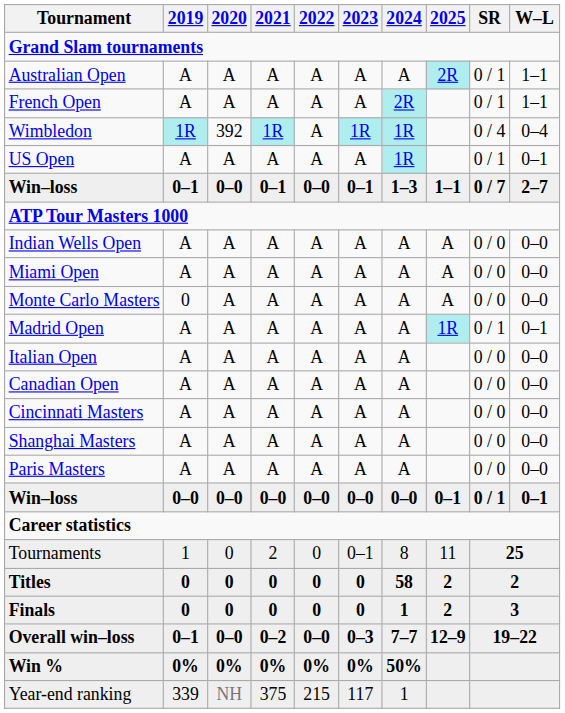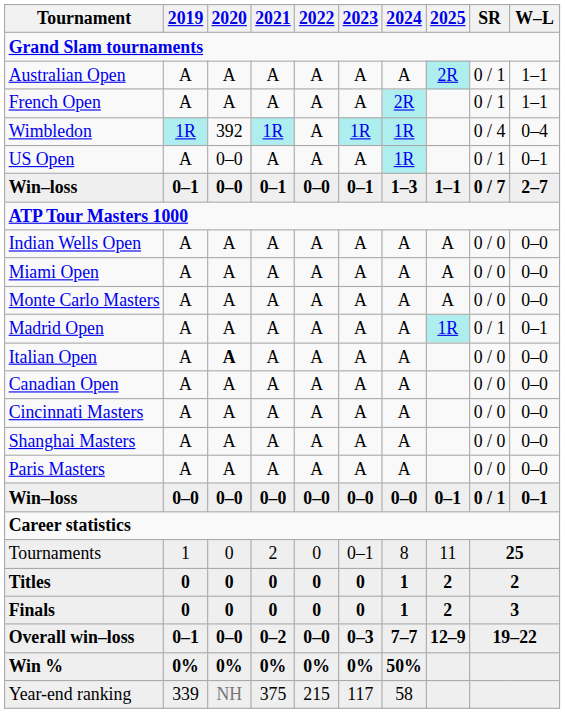 <table class=wikitable style=text-align:center>
 <tr>
 <th>Tournament</th>
 <th><a href='#'>2019</a></th>
 <th><a href='#'>2020</a></th>
 <th><a href='#'>2021</a></th>
 <th><a href='#'>2022</a></th>
 <th><a href='#'>2023</a></th>
 <th><a href='#'>2024</a></th>
 <th><a href='#'>2025</a></th>
 <th>SR</th>
 <th width=38>W–L</th>
 </tr>
 <tr>
 <td colspan=10 align=left><strong><a href='#'>Grand Slam tournaments</a></strong></td>
 </tr>
 <tr>
 <td align=left><a href='#'>Australian Open</a></td>
 <td>A</td>
 <td>A</td>
 <td>A</td>
 <td>A</td>
 <td>A</td>
 <td>A</td>
 <td bgcolor=afeeee><a href='#'>2R</a></td>
 <td>0 / 1</td>
 <td>1–1</td>
 </tr>
 <tr>
 <td align=left><a href='#'>French Open</a></td>
 <td>A</td>
 <td>A</td>
 <td>A</td>
 <td>A</td>
 <td>A</td>
 <td bgcolor=afeeee><a href='#'>2R</a></td>
 <td></td>
 <td>0 / 1</td>
 <td>1–1</td>
 </tr>
 <tr>
 <td align=left><a href='#'>Wimbledon</a></td>
 <td bgcolor=afeeee><a href='#'>1R</a></td>
 <td>392</td>
 <td bgcolor=afeeee><a href='#'>1R</a></td>
 <td>A</td>
 <td bgcolor=afeeee><a href='#'>1R</a></td>
 <td bgcolor=afeeee><a href='#'>1R</a></td>
 <td></td>
 <td>0 / 4</td>
 <td>0–4</td>
 </tr>
 <tr>
 <td align=left><a href='#'>US Open</a></td>
 <td>A</td>
-<td>A</td>
+<td>0–0</td>
 <td>A</td>
 <td>A</td>
 <td>A</td>
 <td bgcolor=afeeee><a href='#'>1R</a></td>
 <td></td>
 <td>0 / 1</td>
 <td>0–1</td>
 </tr>
 <tr style="font-weight:bold; background:#efefef">
 <td style=text-align:left>Win–loss</td>
 <td>0–1</td>
 <td>0–0</td>
 <td>0–1</td>
 <td>0–0</td>
 <td>0–1</td>
 <td>1–3</td>
 <td>1–1</td>
 <td>0 / 7</td>
 <td>2–7</td>
 </tr>
 <tr>
 <td colspan=10 align=left><strong><a href='#'>ATP Tour Masters 1000</a></strong></td>
 </tr>
 <tr>
 <td align=left><a href='#'>Indian Wells Open</a></td>
 <td>A</td>
 <td>A</td>
 <td>A</td>
 <td>A</td>
 <td>A</td>
 <td>A</td>
 <td>A</td>
 <td>0 / 0</td>
 <td>0–0</td>
 </tr>
 <tr>
 <td align=left><a href='#'>Miami Open</a></td>
 <td>A</td>
 <td>A</td>
 <td>A</td>
 <td>A</td>
 <td>A</td>
 <td>A</td>
 <td>A</td>
 <td>0 / 0</td>
 <td>0–0</td>
 </tr>
 <tr>
 <td align=left><a href='#'>Monte Carlo Masters</a></td>
-<td>0</td>
+<td>A</td>
 <td>A</td>
 <td>A</td>
 <td>A</td>
 <td>A</td>
 <td>A</td>
 <td>A</td>
 <td>0 / 0</td>
 <td>0–0</td>
 </tr>
 <tr>
 <td align=left><a href='#'>Madrid Open</a></td>
 <td>A</td>
 <td>A</td>
 <td>A</td>
 <td>A</td>
 <td>A</td>
 <td>A</td>
 <td bgcolor=afeeee><a href='#'>1R</a></td>
 <td>0 / 1</td>
 <td>0–1</td>
 </tr>
 <tr>
 <td align=left><a href='#'>Italian Open</a></td>
 <td>A</td>
-<td>A</td>
+<td><strong>A</strong></td>
 <td>A</td>
 <td>A</td>
 <td>A</td>
 <td>A</td>
 <td></td>
 <td>0 / 0</td>
 <td>0–0</td>
 </tr>
 <tr>
 <td align=left><a href='#'>Canadian Open</a></td>
 <td>A</td>
 <td>A</td>
 <td>A</td>
 <td>A</td>
 <td>A</td>
 <td>A</td>
 <td></td>
 <td>0 / 0</td>
 <td>0–0</td>
 </tr>
 <tr>
 <td align=left><a href='#'>Cincinnati Masters</a></td>
 <td>A</td>
 <td>A</td>
 <td>A</td>
 <td>A</td>
 <td>A</td>
 <td>A</td>
 <td></td>
 <td>0 / 0</td>
 <td>0–0</td>
 </tr>
 <tr>
 <td align=left><a href='#'>Shanghai Masters</a></td>
 <td>A</td>
 <td>A</td>
 <td>A</td>
 <td>A</td>
 <td>A</td>
 <td>A</td>
 <td></td>
 <td>0 / 0</td>
 <td>0–0</td>
 </tr>
 <tr>
 <td align=left><a href='#'>Paris Masters</a></td>
 <td>A</td>
 <td>A</td>
 <td>A</td>
 <td>A</td>
 <td>A</td>
 <td>A</td>
 <td></td>
 <td>0 / 0</td>
 <td>0–0</td>
 </tr>
 <tr style=font-weight:bold;background:#efefef>
 <td align=left>Win–loss</td>
 <td>0–0</td>
 <td>0–0</td>
 <td>0–0</td>
 <td>0–0</td>
 <td>0–0</td>
 <td>0–0</td>
 <td>0–1</td>
 <td>0 / 1</td>
 <td>0–1</td>
 </tr>
 <tr>
 <td colspan=10 align=left><strong>Career statistics</strong></td>
 </tr>
 <tr bgcolor=efefef>
 <td align=left>Tournaments</td>
 <td>1</td>
 <td>0</td>
 <td>2</td>
 <td>0</td>
 <td>0–1</td>
 <td>8</td>
 <td>11</td>
 <td colspan="3"><strong>25</strong></td>
 </tr>
 <tr style=font-weight:bold;background:#efefef>
 <td style=text-align:left>Titles</td>
 <td>0</td>
 <td>0</td>
 <td>0</td>
 <td>0</td>
 <td>0</td>
-<td>58</td>
+<td>1</td>
 <td>2</td>
 <td colspan=3>2</td>
 </tr>
 <tr style=font-weight:bold;background:#efefef>
 <td style=text-align:left>Finals</td>
 <td>0</td>
 <td>0</td>
 <td>0</td>
 <td>0</td>
 <td>0</td>
 <td>1</td>
 <td>2</td>
 <td colspan=3>3</td>
 </tr>
 <tr style=font-weight:bold;background:#efefef>
 <td style=text-align:left>Overall win–loss</td>
 <td>0–1</td>
 <td>0–0</td>
 <td>0–2</td>
 <td>0–0</td>
 <td>0–3</td>
 <td>7–7</td>
 <td>12–9</td>
 <td colspan=3>19–22</td>
 </tr>
 <tr style=font-weight:bold;background:#efefef>
 <td style=text-align:left>Win %</td>
 <td>0%</td>
 <td>0%</td>
 <td>0%</td>
 <td>0%</td>
 <td>0%</td>
 <td>50%</td>
 <td></td>
 <td colspan="2"></td>
 </tr>
 <tr bgcolor=efefef>
 <td align=left>Year-end ranking</td>
 <td>339</td>
 <td style=color:#767676>NH</td>
 <td>375</td>
 <td>215</td>
 <td>117</td>
-<td>1</td>
+<td>58</td>
 <td></td>
 <td colspan=3></td>
 </tr>
 </table>
